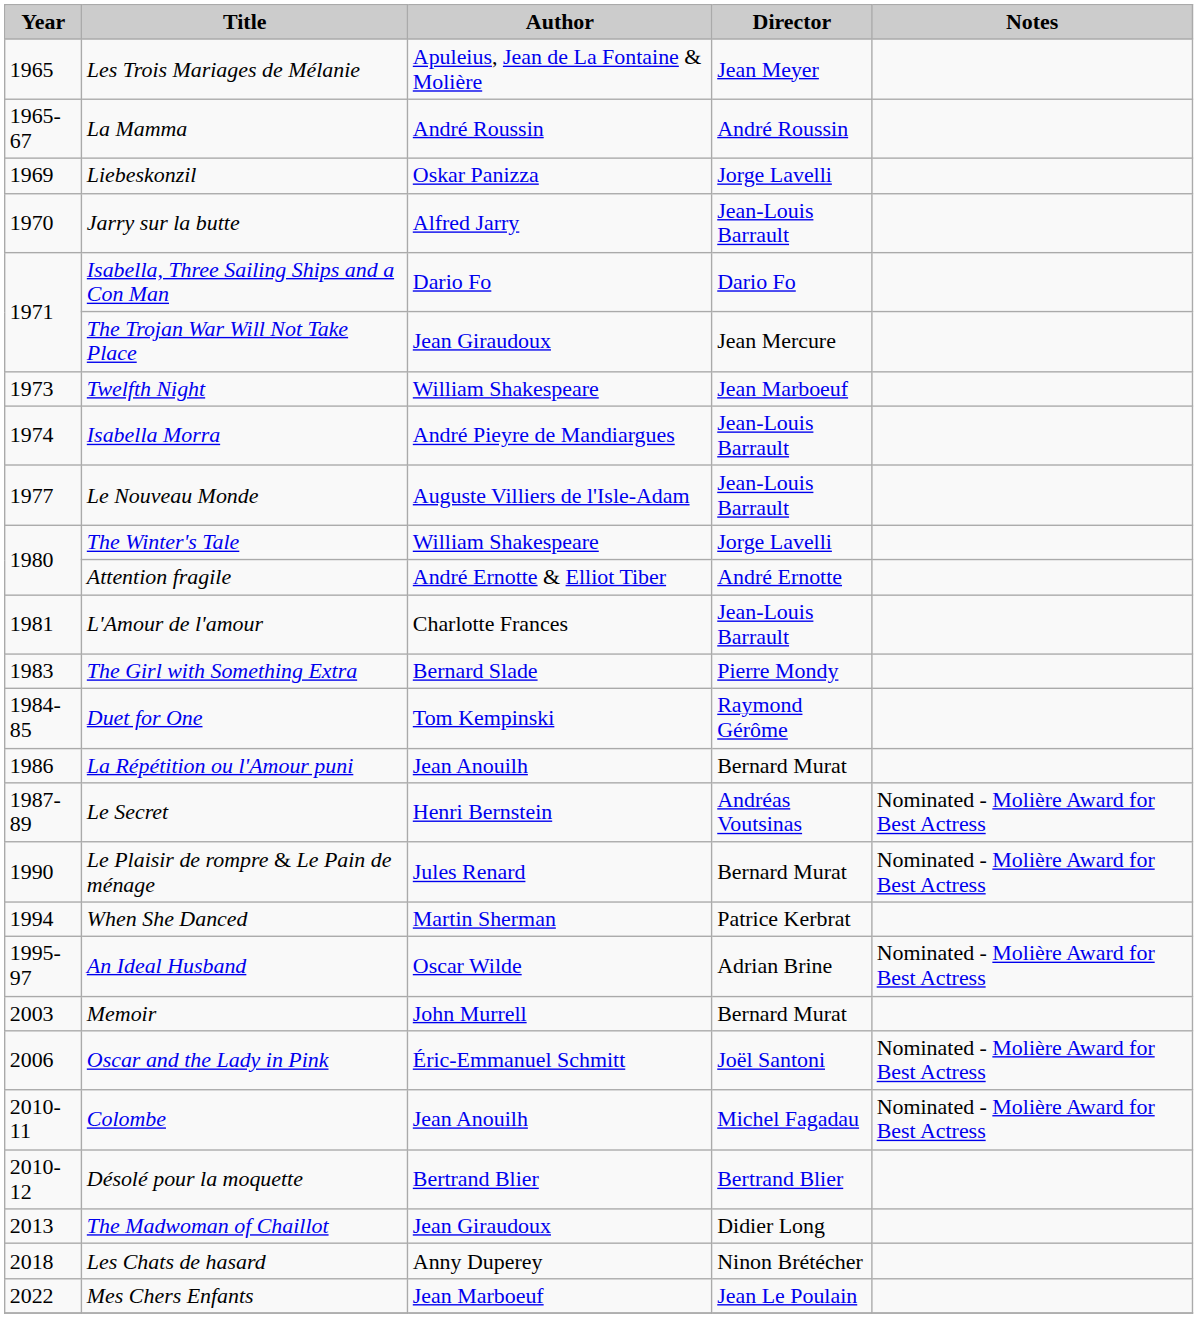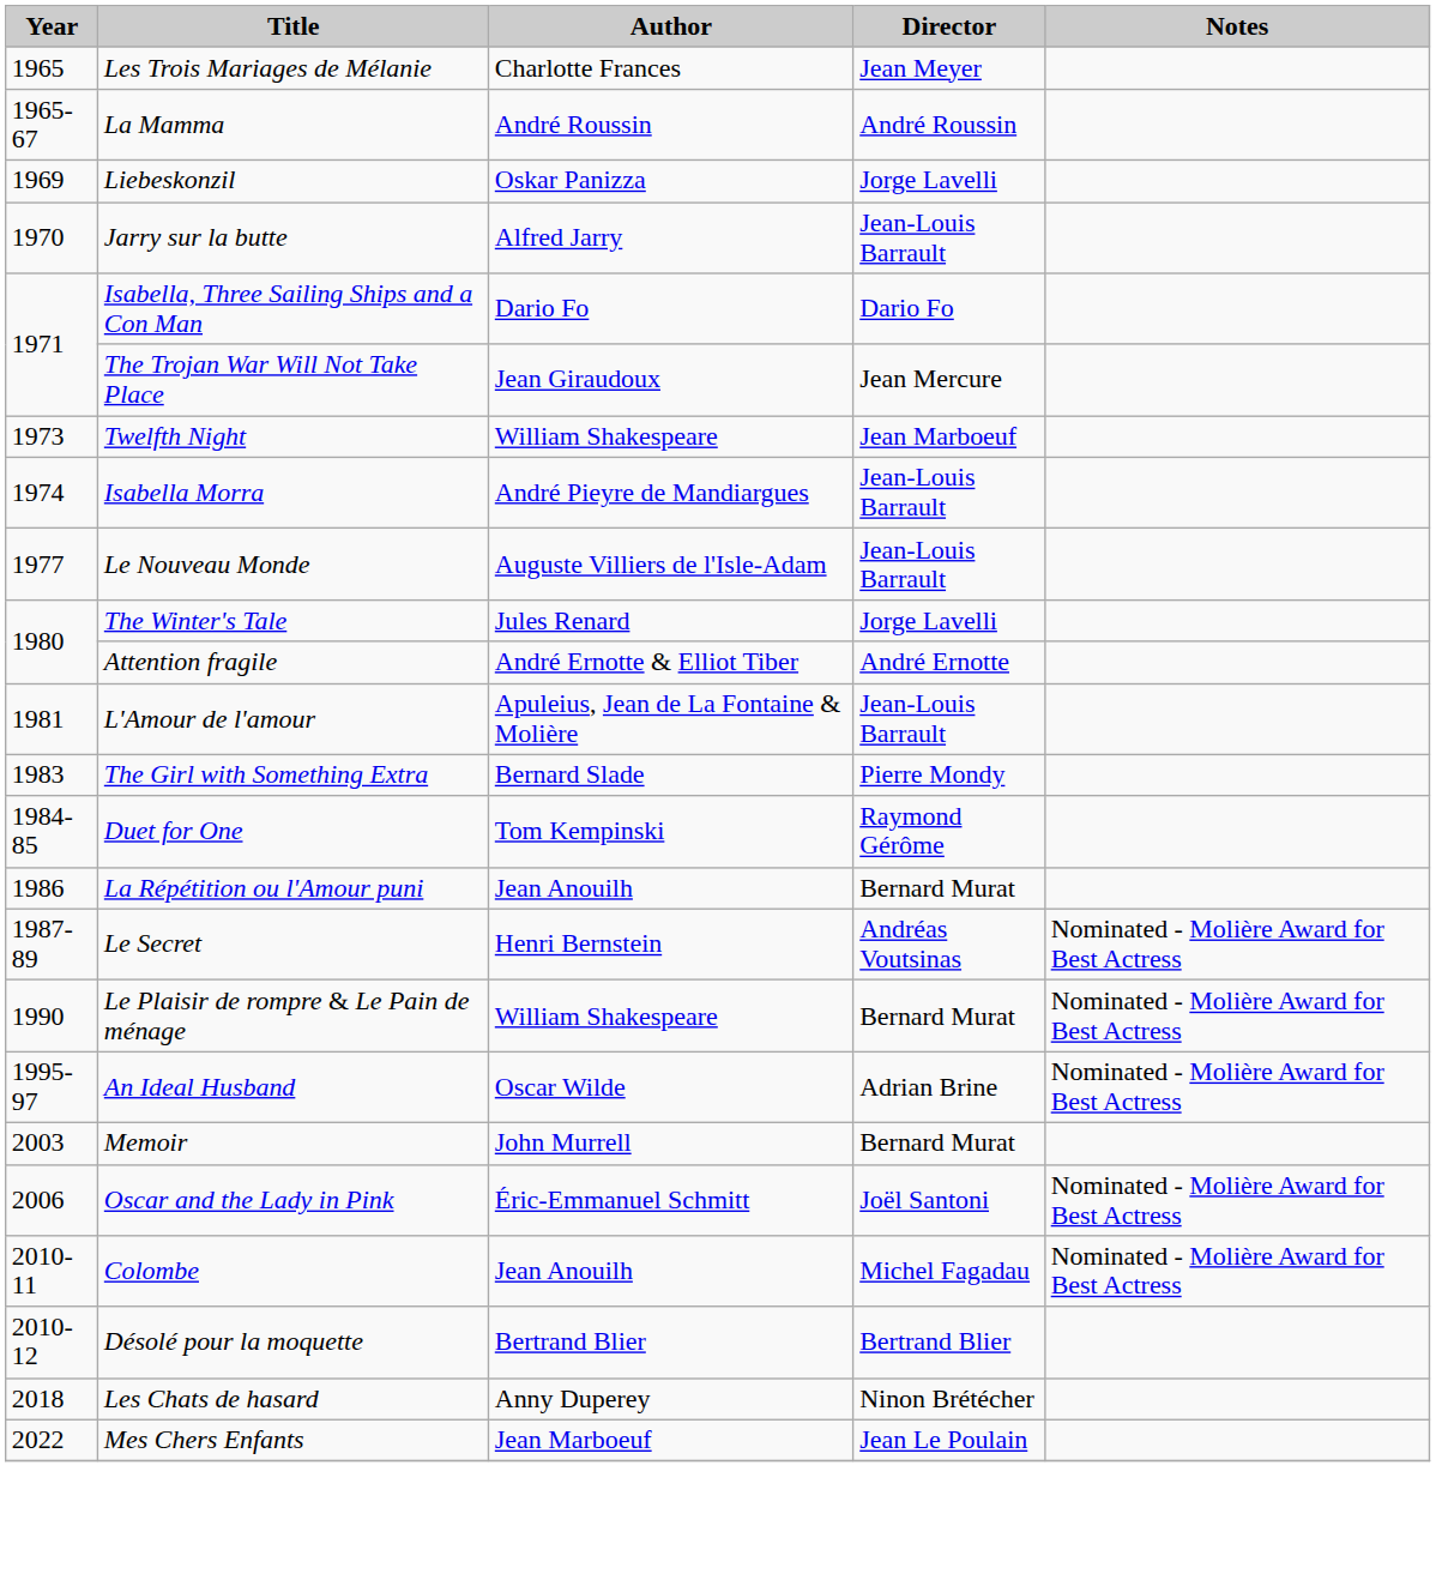 <table class="wikitable">
 <tr>
 <th style="background: #CCCCCC;">Year</th>
 <th style="background: #CCCCCC;">Title</th>
 <th style="background: #CCCCCC;">Author</th>
 <th style="background: #CCCCCC;">Director</th>
 <th style="background: #CCCCCC;">Notes</th>
 </tr>
 <tr>
 <td>1965</td>
 <td><em>Les Trois Mariages de Mélanie</em></td>
-<td><a href='#'>Apuleius</a>, <a href='#'>Jean de La Fontaine</a> & <a href='#'>Molière</a></td>
+<td>Charlotte Frances</td>
 <td><a href='#'>Jean Meyer</a></td>
 <td></td>
 </tr>
 <tr>
 <td>1965-67</td>
 <td><em>La Mamma</em></td>
 <td><a href='#'>André Roussin</a></td>
 <td><a href='#'>André Roussin</a></td>
 <td></td>
 </tr>
 <tr>
 <td>1969</td>
 <td><em>Liebeskonzil</em></td>
 <td><a href='#'>Oskar Panizza</a></td>
 <td><a href='#'>Jorge Lavelli</a></td>
 <td></td>
 </tr>
 <tr>
 <td>1970</td>
 <td><em>Jarry sur la butte</em></td>
 <td><a href='#'>Alfred Jarry</a></td>
 <td><a href='#'>Jean-Louis Barrault</a></td>
 <td></td>
 </tr>
 <tr>
 <td rowspan=2>1971</td>
 <td><em><a href='#'>Isabella, Three Sailing Ships and a Con Man</a></em></td>
 <td><a href='#'>Dario Fo</a></td>
 <td><a href='#'>Dario Fo</a></td>
 <td></td>
 </tr>
 <tr>
 <td><em><a href='#'>The Trojan War Will Not Take Place</a></em></td>
 <td><a href='#'>Jean Giraudoux</a></td>
 <td>Jean Mercure</td>
 <td></td>
 </tr>
 <tr>
 <td>1973</td>
 <td><em><a href='#'>Twelfth Night</a></em></td>
 <td><a href='#'>William Shakespeare</a></td>
 <td><a href='#'>Jean Marboeuf</a></td>
 <td></td>
 </tr>
 <tr>
 <td>1974</td>
 <td><em><a href='#'>Isabella Morra</a></em></td>
 <td><a href='#'>André Pieyre de Mandiargues</a></td>
 <td><a href='#'>Jean-Louis Barrault</a></td>
 <td></td>
 </tr>
 <tr>
 <td>1977</td>
 <td><em>Le Nouveau Monde</em></td>
 <td><a href='#'>Auguste Villiers de l'Isle-Adam</a></td>
 <td><a href='#'>Jean-Louis Barrault</a></td>
 <td></td>
 </tr>
 <tr>
 <td rowspan=2>1980</td>
 <td><em><a href='#'>The Winter's Tale</a></em></td>
-<td><a href='#'>William Shakespeare</a></td>
+<td><a href='#'>Jules Renard</a></td>
 <td><a href='#'>Jorge Lavelli</a></td>
 <td></td>
 </tr>
 <tr>
 <td><em>Attention fragile</em></td>
 <td><a href='#'>André Ernotte</a> & <a href='#'>Elliot Tiber</a></td>
 <td><a href='#'>André Ernotte</a></td>
 <td></td>
 </tr>
 <tr>
 <td>1981</td>
 <td><em>L'Amour de l'amour</em></td>
-<td>Charlotte Frances</td>
+<td><a href='#'>Apuleius</a>, <a href='#'>Jean de La Fontaine</a> & <a href='#'>Molière</a></td>
 <td><a href='#'>Jean-Louis Barrault</a></td>
 <td></td>
 </tr>
 <tr>
 <td>1983</td>
 <td><em><a href='#'>The Girl with Something Extra</a></em></td>
 <td><a href='#'>Bernard Slade</a></td>
 <td><a href='#'>Pierre Mondy</a></td>
 <td></td>
 </tr>
 <tr>
 <td>1984-85</td>
 <td><em><a href='#'>Duet for One</a></em></td>
 <td><a href='#'>Tom Kempinski</a></td>
 <td><a href='#'>Raymond Gérôme</a></td>
 <td></td>
 </tr>
 <tr>
 <td>1986</td>
 <td><em><a href='#'>La Répétition ou l'Amour puni</a></em></td>
 <td><a href='#'>Jean Anouilh</a></td>
 <td>Bernard Murat</td>
 <td></td>
 </tr>
 <tr>
 <td>1987-89</td>
 <td><em>Le Secret</em></td>
 <td><a href='#'>Henri Bernstein</a></td>
 <td><a href='#'>Andréas Voutsinas</a></td>
 <td>Nominated - <a href='#'>Molière Award for Best Actress</a></td>
 </tr>
 <tr>
 <td>1990</td>
 <td><em>Le Plaisir de rompre</em> & <em>Le Pain de ménage</em></td>
-<td><a href='#'>Jules Renard</a></td>
+<td><a href='#'>William Shakespeare</a></td>
 <td>Bernard Murat</td>
 <td>Nominated - <a href='#'>Molière Award for Best Actress</a></td>
-</tr>
-<tr>
-<td>1994</td>
-<td><em>When She Danced</em></td>
-<td><a href='#'>Martin Sherman</a></td>
-<td>Patrice Kerbrat</td>
-<td></td>
 </tr>
 <tr>
 <td>1995-97</td>
 <td><em><a href='#'>An Ideal Husband</a></em></td>
 <td><a href='#'>Oscar Wilde</a></td>
 <td>Adrian Brine</td>
 <td>Nominated - <a href='#'>Molière Award for Best Actress</a></td>
 </tr>
 <tr>
 <td>2003</td>
 <td><em>Memoir</em></td>
 <td><a href='#'>John Murrell</a></td>
 <td>Bernard Murat</td>
 <td></td>
 </tr>
 <tr>
 <td>2006</td>
 <td><em><a href='#'>Oscar and the Lady in Pink</a></em></td>
 <td><a href='#'>Éric-Emmanuel Schmitt</a></td>
 <td><a href='#'>Joël Santoni</a></td>
 <td>Nominated - <a href='#'>Molière Award for Best Actress</a></td>
 </tr>
 <tr>
 <td>2010-11</td>
 <td><em><a href='#'>Colombe</a></em></td>
 <td><a href='#'>Jean Anouilh</a></td>
 <td><a href='#'>Michel Fagadau</a></td>
 <td>Nominated - <a href='#'>Molière Award for Best Actress</a></td>
 </tr>
 <tr>
 <td>2010-12</td>
 <td><em>Désolé pour la moquette</em></td>
 <td><a href='#'>Bertrand Blier</a></td>
 <td><a href='#'>Bertrand Blier</a></td>
 <td></td>
 </tr>
 <tr>
-<td>2013</td>
-<td><em><a href='#'>The Madwoman of Chaillot</a></em></td>
-<td><a href='#'>Jean Giraudoux</a></td>
-<td>Didier Long</td>
-<td></td>
-</tr>
-<tr>
 <td>2018</td>
 <td><em>Les Chats de hasard</em></td>
 <td>Anny Duperey</td>
 <td>Ninon Brétécher</td>
 <td></td>
 </tr>
 <tr>
 <td>2022</td>
 <td><em>Mes Chers Enfants</em></td>
 <td><a href='#'>Jean Marboeuf</a></td>
 <td><a href='#'>Jean Le Poulain</a></td>
 <td></td>
 </tr>
 <tr>
 </tr>
 </table>
